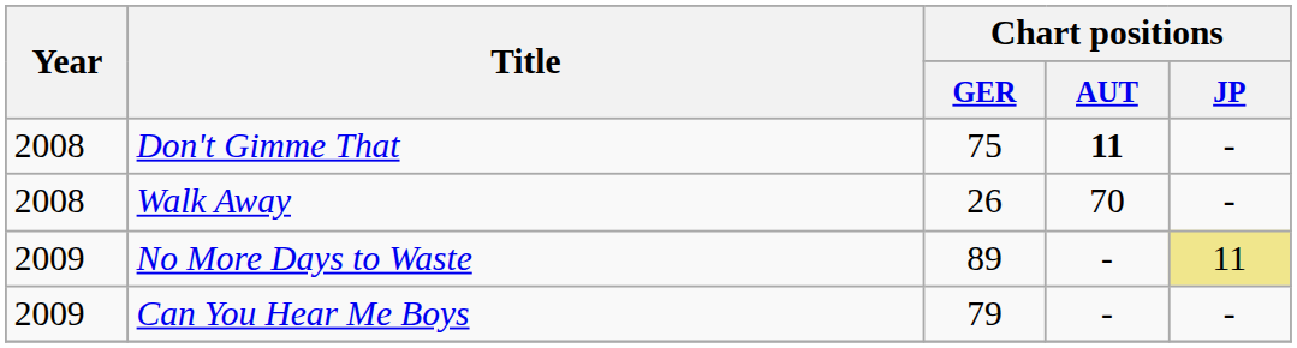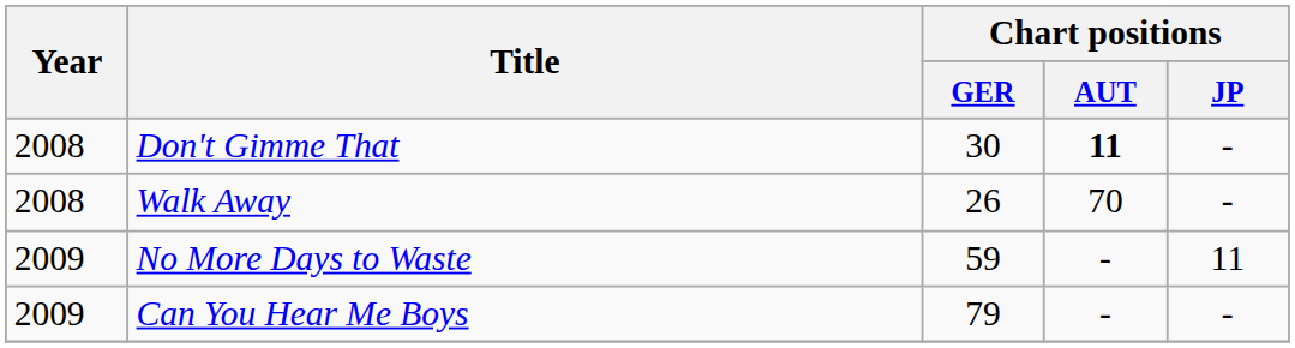 <table class="wikitable">
 <tr>
 <th style="width:3em;" rowspan="2">Year</th>
 <th style="width:22em;" rowspan="2">Title</th>
 <th colspan="5">Chart positions</th>
 </tr>
 <tr bgcolor="#dddddd">
 <th style="width:3em;"><small> <a href='#'>GER</a></small></th>
 <th style="width:3em;"><small> <a href='#'>AUT</a></small></th>
 <th style="width:3em;"><small> <a href='#'>JP</a></small></th>
 </tr>
 <tr>
 <td>2008</td>
 <td><em><a href='#'>Don't Gimme That</a></em></td>
-<td align="center" >75</td>
+<td align="center" >30</td>
 <td align="center" ><strong>11</strong></td>
 <td align="center" >-</td>
 </tr>
 <tr>
 <td>2008</td>
 <td><em><a href='#'>Walk Away</a></em></td>
 <td align="center" >26</td>
 <td align="center" >70</td>
 <td align="center" >-</td>
 </tr>
 <tr>
 <td>2009</td>
 <td><em><a href='#'>No More Days to Waste</a></em></td>
-<td align="center" >89</td>
+<td align="center" >59</td>
 <td align="center" >-</td>
-<td align="center"  style="background: khaki;">11</td>
+<td align="center" >11</td>
 </tr>
 <tr>
 <td>2009</td>
 <td><em><a href='#'>Can You Hear Me Boys</a></em></td>
 <td align="center" >79</td>
 <td align="center" >-</td>
 <td align="center" >-</td>
 </tr>
 <tr>
 </tr>
 </table>
